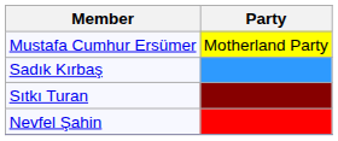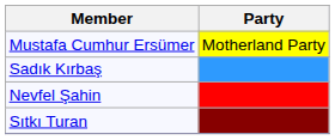 <table class=wikitable style="border:1px solid #8888aa; background-color:#f7f8ff; padding:0px; font-size:90%;">
 <tr>
 <th>Member</th>
 <th>Party</th>
 </tr>
 <tr>
 <td><a href='#'>Mustafa Cumhur Ersümer</a></td>
 <td style="background: #ffff00">Motherland Party</td>
 </tr>
 <tr>
 <td><a href='#'>Sadık Kırbaş</a></td>
 <td style="background: #2E9AFE"></td>
 </tr>
 <tr>
+<td><a href='#'>Nevfel Şahin</a></td>
+<td style="background: #ff0000"></td>
+</tr>
+<tr>
 <td><a href='#'>Sıtkı Turan</a></td>
 <td style="background: #870000"></td>
 </tr>
 <tr>
-<td><a href='#'>Nevfel Şahin</a></td>
-<td style="background: #ff0000"></td>
-</tr>
-<tr>
 </tr>
 </table>
